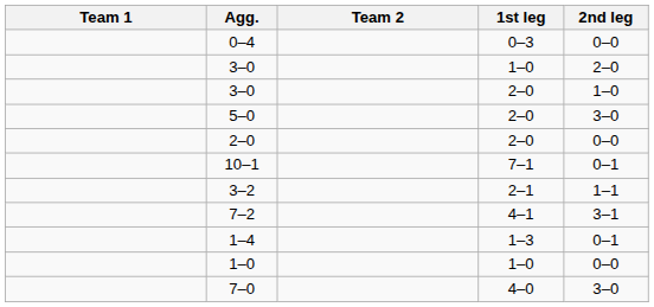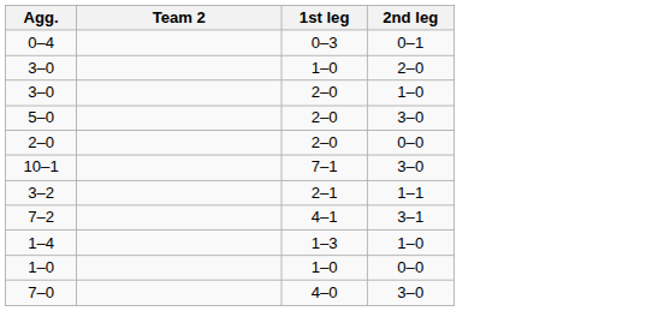 <table class="wikitable" style="text-align:center">
 <tr>
-<th width=200>Team 1</th>
 <th width=65>Agg.</th>
 <th width=200>Team 2</th>
 <th width=80>1st leg</th>
 <th width=80>2nd leg</th>
 </tr>
 <tr>
-<td align=right></td>
 <td>0–4</td>
 <td align=left><strong></strong></td>
 <td>0–3</td>
-<td>0–0</td>
+<td>0–1</td>
 </tr>
 <tr>
-<td align=right><strong></strong></td>
 <td>3–0</td>
 <td align=left></td>
 <td>1–0</td>
 <td>2–0</td>
 </tr>
 <tr>
-<td align=right><strong></strong></td>
 <td>3–0</td>
 <td align=left></td>
 <td>2–0</td>
 <td>1–0</td>
 </tr>
 <tr>
-<td align=right><strong></strong></td>
 <td>5–0</td>
 <td align=left></td>
 <td>2–0</td>
 <td>3–0</td>
 </tr>
 <tr>
-<td align=right><strong></strong></td>
 <td>2–0</td>
 <td align=left></td>
 <td>2–0</td>
 <td>0–0</td>
 </tr>
 <tr>
-<td align=right><strong></strong></td>
 <td>10–1</td>
 <td align=left></td>
 <td>7–1</td>
-<td>0–1</td>
+<td>3–0</td>
 </tr>
 <tr>
-<td align=right><strong></strong></td>
 <td>3–2</td>
 <td align=left></td>
 <td>2–1</td>
 <td>1–1</td>
 </tr>
 <tr>
-<td align=right><strong></strong></td>
 <td>7–2</td>
 <td align=left></td>
 <td>4–1</td>
 <td>3–1</td>
 </tr>
 <tr>
-<td align=right></td>
 <td>1–4</td>
 <td align=left><strong></strong></td>
 <td>1–3</td>
-<td>0–1</td>
+<td>1–0</td>
 </tr>
 <tr>
-<td align=right><strong></strong></td>
 <td>1–0</td>
 <td align=left></td>
 <td>1–0</td>
 <td>0–0</td>
 </tr>
 <tr>
-<td align=right><strong></strong></td>
 <td>7–0</td>
 <td align=left></td>
 <td>4–0</td>
 <td>3–0</td>
 </tr>
 </table>
